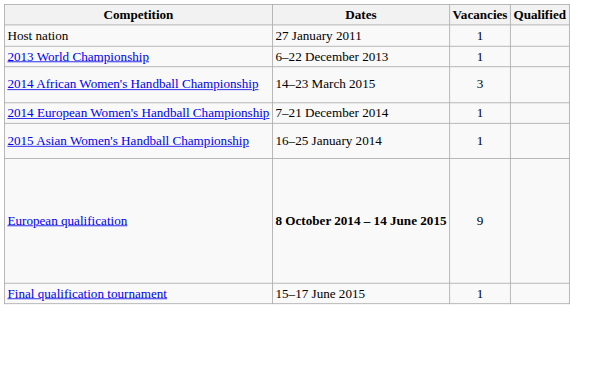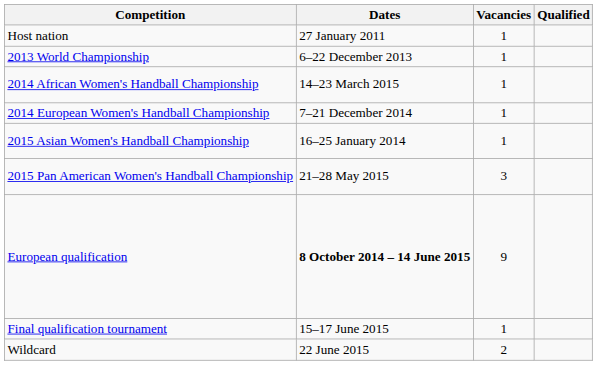 <table class="wikitable">
 <tr>
 <th>Competition</th>
 <th>Dates</th>
 <th>Vacancies</th>
 <th>Qualified</th>
 </tr>
 <tr>
 <td>Host nation</td>
 <td>27 January 2011</td>
 <td align="center">1</td>
 <td></td>
 </tr>
 <tr>
 <td><a href='#'>2013 World Championship</a></td>
 <td>6–22 December 2013</td>
 <td align="center">1</td>
 <td></td>
 </tr>
 <tr>
 <td><a href='#'>2014 African Women's Handball Championship</a></td>
 <td>14–23 March 2015</td>
-<td align="center">3</td>
+<td align="center">1</td>
 <td><br><br></td>
 </tr>
 <tr>
 <td><a href='#'>2014 European Women's Handball Championship</a></td>
 <td>7–21 December 2014</td>
 <td align="center">1</td>
 <td></td>
 </tr>
 <tr>
 <td><a href='#'>2015 Asian Women's Handball Championship</a></td>
 <td>16–25 January 2014</td>
 <td align="center">1</td>
 <td><br><br></td>
 </tr>
 <tr>
+<td><a href='#'>2015 Pan American Women's Handball Championship</a></td>
+<td>21–28 May 2015</td>
+<td align="center">3</td>
+<td><br><br></td>
+</tr>
+<tr>
 <td><a href='#'>European qualification</a></td>
 <td><strong>8 October 2014 – 14 June 2015</strong></td>
 <td align="center">9</td>
 <td><br><br><br><br><br><br><br><br></td>
 </tr>
 <tr>
 <td><a href='#'>Final qualification tournament</a></td>
 <td>15–17 June 2015</td>
 <td align="center">1</td>
 <td></td>
 </tr>
+<tr>
+<td>Wildcard</td>
+<td>22 June 2015</td>
+<td align="center">2</td>
+<td><br></td>
+</tr>
 </table>
